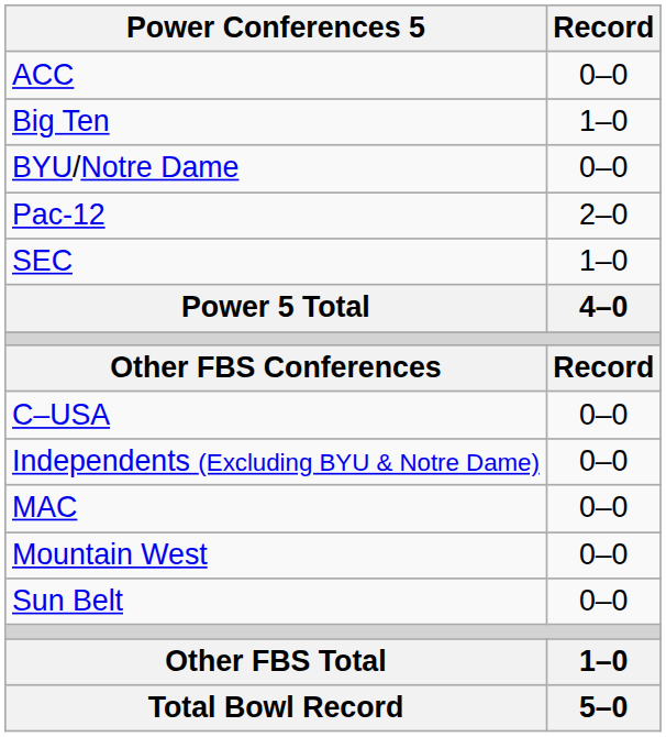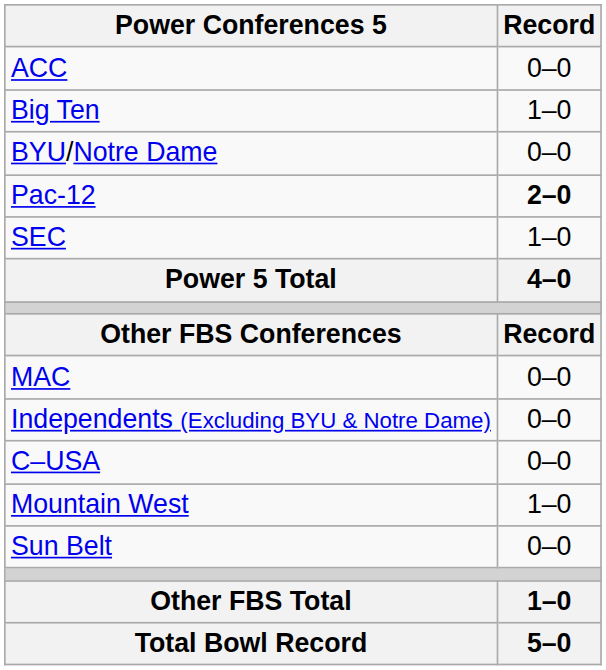 <table class="wikitable">
 <tr>
 <th>Power Conferences 5</th>
 <th>Record</th>
 </tr>
 <tr>
 <td><a href='#'>ACC</a></td>
 <td align=center>0–0</td>
 </tr>
 <tr>
 <td><a href='#'>Big Ten</a></td>
 <td align=center>1–0</td>
 </tr>
 <tr>
 <td><a href='#'>BYU</a>/<a href='#'>Notre Dame</a></td>
 <td align=center>0–0</td>
 </tr>
 <tr>
 <td><a href='#'>Pac-12</a></td>
-<td align=center>2–0</td>
+<td align=center><strong>2–0</strong></td>
 </tr>
 <tr>
 <td><a href='#'>SEC</a></td>
 <td align=center>1–0</td>
 </tr>
 <tr>
 <th>Power 5 Total</th>
 <th>4–0</th>
 </tr>
 <tr>
 <th colspan="2" style="background:lightgrey;"></th>
 </tr>
 <tr>
 <th>Other FBS Conferences</th>
 <th>Record</th>
 </tr>
 <tr>
-<td><a href='#'>C–USA</a></td>
+<td><a href='#'>MAC</a></td>
 <td align=center>0–0</td>
 </tr>
 <tr>
 <td><a href='#'>Independents <small>(Excluding BYU & Notre Dame)</small></a></td>
 <td align=center>0–0</td>
 </tr>
 <tr>
-<td><a href='#'>MAC</a></td>
+<td><a href='#'>C–USA</a></td>
 <td align=center>0–0</td>
 </tr>
 <tr>
 <td><a href='#'>Mountain West</a></td>
-<td align=center>0–0</td>
+<td align=center>1–0</td>
 </tr>
 <tr>
 <td><a href='#'>Sun Belt</a></td>
 <td align=center>0–0</td>
 </tr>
 <tr>
 <th colspan="2" style="background:lightgrey;"></th>
 </tr>
 <tr>
 <th>Other FBS Total</th>
 <th>1–0</th>
 </tr>
 <tr>
 <th>Total Bowl Record</th>
 <th>5–0</th>
 </tr>
 </table>
